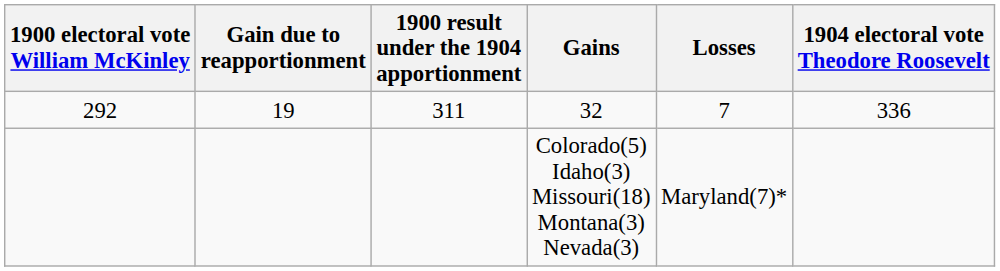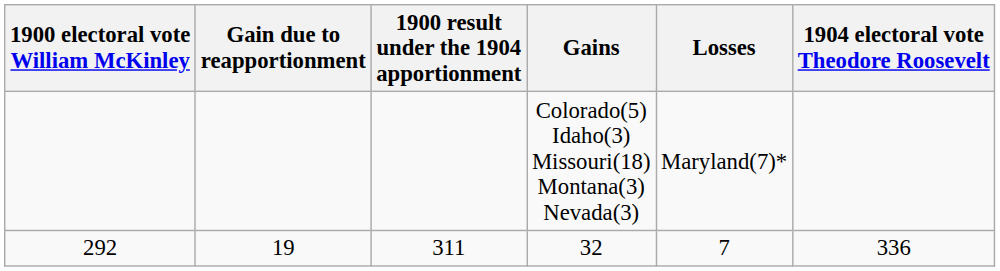 <table class="wikitable" style="text-align:center">
 <tr>
 <th>1900 electoral vote<br><a href='#'>William McKinley</a></th>
 <th>Gain due to<br>reapportionment</th>
 <th>1900 result<br>under the 1904<br>apportionment</th>
 <th>Gains</th>
 <th>Losses</th>
 <th>1904 electoral vote<br><a href='#'>Theodore Roosevelt</a></th>
 </tr>
 <tr>
+<td></td>
+<td></td>
+<td></td>
+<td>Colorado(5)<br>Idaho(3)<br>Missouri(18)<br>Montana(3)<br>Nevada(3)</td>
+<td>Maryland(7)*</td>
+<td></td>
+</tr>
+<tr>
 <td>292</td>
 <td> 19</td>
 <td>311</td>
 <td> 32</td>
 <td> 7</td>
 <td>336</td>
 </tr>
-<tr>
-<td></td>
-<td></td>
-<td></td>
-<td>Colorado(5)<br>Idaho(3)<br>Missouri(18)<br>Montana(3)<br>Nevada(3)</td>
-<td>Maryland(7)*</td>
-<td></td>
-</tr>
 </table>
